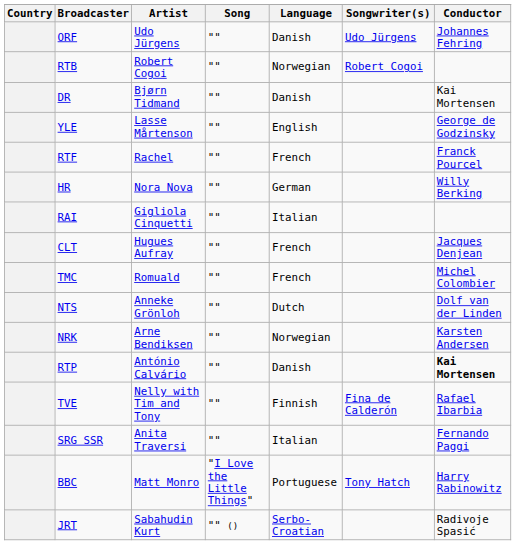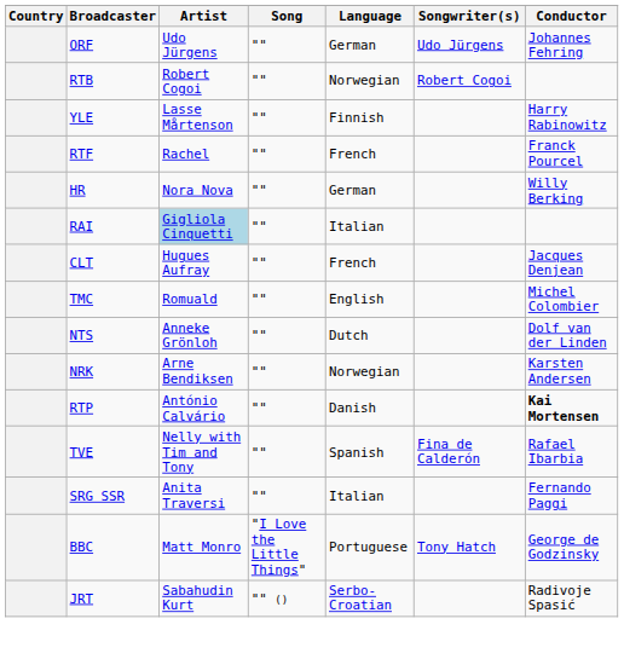 <table class="wikitable plainrowheaders">
 <tr>
 </tr>
 <tr>
 <th scope="col">Country</th>
 <th scope="col">Broadcaster</th>
 <th scope="col">Artist</th>
 <th scope="col">Song</th>
 <th scope="col">Language</th>
 <th scope="col">Songwriter(s)</th>
 <th scope="col">Conductor</th>
 </tr>
 <tr>
 <th scope="row"></th>
 <td><a href='#'>ORF</a></td>
 <td><a href='#'>Udo Jürgens</a></td>
 <td>""</td>
-<td>Danish</td>
+<td>German</td>
 <td><a href='#'>Udo Jürgens</a></td>
 <td><a href='#'>Johannes Fehring</a></td>
 </tr>
 <tr>
 <th scope="row"></th>
 <td><a href='#'>RTB</a></td>
 <td><a href='#'>Robert Cogoi</a></td>
 <td>""</td>
 <td>Norwegian</td>
 <td><a href='#'>Robert Cogoi</a></td>
 <td></td>
 </tr>
 <tr>
 <th scope="row"></th>
-<td><a href='#'>DR</a></td>
-<td><a href='#'>Bjørn Tidmand</a></td>
-<td>""</td>
-<td>Danish</td>
-<td></td>
-<td>Kai Mortensen</td>
-</tr>
-<tr>
-<th scope="row"></th>
 <td><a href='#'>YLE</a></td>
 <td><a href='#'>Lasse Mårtenson</a></td>
 <td>""</td>
-<td>English</td>
+<td>Finnish</td>
 <td></td>
-<td><a href='#'>George de Godzinsky</a></td>
+<td><a href='#'>Harry Rabinowitz</a></td>
 </tr>
 <tr>
 <th scope="row"></th>
 <td><a href='#'>RTF</a></td>
 <td><a href='#'>Rachel</a></td>
 <td>""</td>
 <td>French</td>
 <td></td>
 <td><a href='#'>Franck Pourcel</a></td>
 </tr>
 <tr>
 <th scope="row"></th>
 <td><a href='#'>HR</a></td>
 <td><a href='#'>Nora Nova</a></td>
 <td>""</td>
 <td>German</td>
 <td></td>
 <td><a href='#'>Willy Berking</a></td>
 </tr>
 <tr>
 <th scope="row"></th>
 <td><a href='#'>RAI</a></td>
-<td><a href='#'>Gigliola Cinquetti</a></td>
+<td style="background: lightblue;"><a href='#'>Gigliola Cinquetti</a></td>
 <td>""</td>
 <td>Italian</td>
 <td></td>
 <td></td>
 </tr>
 <tr>
 <th scope="row"></th>
 <td><a href='#'>CLT</a></td>
 <td><a href='#'>Hugues Aufray</a></td>
 <td>""</td>
 <td>French</td>
 <td></td>
 <td><a href='#'>Jacques Denjean</a></td>
 </tr>
 <tr>
 <th scope="row"></th>
 <td><a href='#'>TMC</a></td>
 <td><a href='#'>Romuald</a></td>
 <td>""</td>
-<td>French</td>
+<td>English</td>
 <td></td>
 <td><a href='#'>Michel Colombier</a></td>
 </tr>
 <tr>
 <th scope="row"></th>
 <td><a href='#'>NTS</a></td>
 <td><a href='#'>Anneke Grönloh</a></td>
 <td>""</td>
 <td>Dutch</td>
 <td></td>
 <td><a href='#'>Dolf van der Linden</a></td>
 </tr>
 <tr>
 <th scope="row"></th>
 <td><a href='#'>NRK</a></td>
 <td><a href='#'>Arne Bendiksen</a></td>
 <td>""</td>
 <td>Norwegian</td>
 <td></td>
 <td><a href='#'>Karsten Andersen</a></td>
 </tr>
 <tr>
 <th scope="row"></th>
 <td><a href='#'>RTP</a></td>
 <td><a href='#'>António Calvário</a></td>
 <td>""</td>
 <td>Danish</td>
 <td></td>
 <td><strong>Kai Mortensen</strong></td>
 </tr>
 <tr>
 <th scope="row"></th>
 <td><a href='#'>TVE</a></td>
 <td><a href='#'>Nelly with Tim and Tony</a></td>
 <td>""</td>
-<td>Finnish</td>
+<td>Spanish</td>
 <td><a href='#'>Fina de Calderón</a></td>
 <td><a href='#'>Rafael Ibarbia</a></td>
 </tr>
 <tr>
 <th scope="row"></th>
 <td><a href='#'>SRG SSR</a></td>
 <td><a href='#'>Anita Traversi</a></td>
 <td>""</td>
 <td>Italian</td>
 <td></td>
 <td><a href='#'>Fernando Paggi</a></td>
 </tr>
 <tr>
 <th scope="row"></th>
 <td><a href='#'>BBC</a></td>
 <td><a href='#'>Matt Monro</a></td>
 <td>"<a href='#'>I Love the Little Things</a>"</td>
 <td>Portuguese</td>
 <td><a href='#'>Tony Hatch</a></td>
-<td><a href='#'>Harry Rabinowitz</a></td>
+<td><a href='#'>George de Godzinsky</a></td>
 </tr>
 <tr>
 <th scope="row"></th>
 <td><a href='#'>JRT</a></td>
 <td><a href='#'>Sabahudin Kurt</a></td>
 <td>"" <small>()</small></td>
 <td><a href='#'>Serbo-Croatian</a></td>
 <td></td>
 <td>Radivoje Spasić</td>
 </tr>
 </table>
